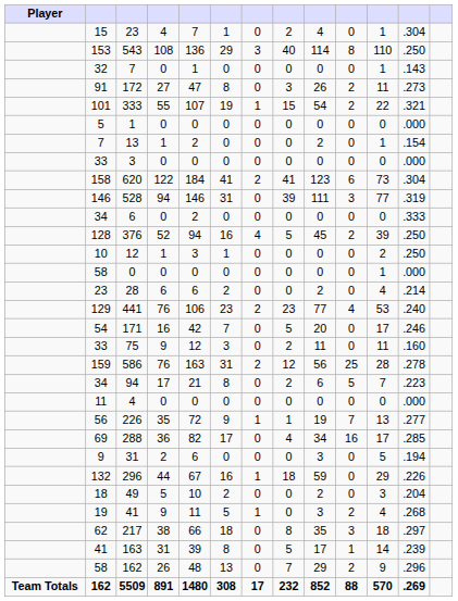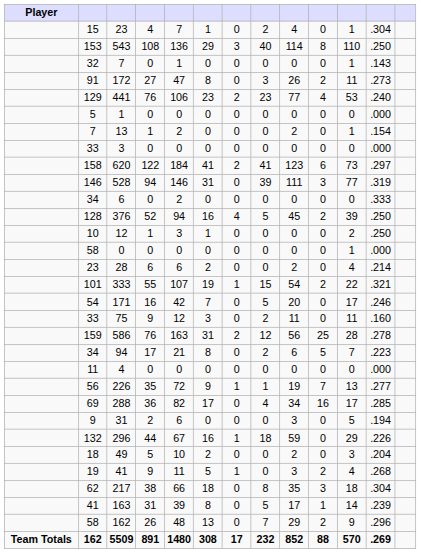 <table class="wikitable sortable">
 <tr>
 <th style="background:#ddf; width:18%;">Player</th>
 <th style="background:#ddf; width:7%;"></th>
 <th style="background:#ddf; width:7%;"></th>
 <th style="background:#ddf; width:7%;"></th>
 <th style="background:#ddf; width:7%;"></th>
 <th style="background:#ddf; width:7%;"></th>
 <th style="background:#ddf; width:7%;"></th>
 <th style="background:#ddf; width:7%;"></th>
 <th style="background:#ddf; width:7%;"></th>
 <th style="background:#ddf; width:7%;"></th>
 <th style="background:#ddf; width:7%;"></th>
 <th style="background:#ddf; width:7%;"></th>
 <th style="background:#ddf; width:7%;"></th>
 </tr>
 <tr style="text-align:center;">
 <td></td>
 <td>15</td>
 <td>23</td>
 <td>4</td>
 <td>7</td>
 <td>1</td>
 <td>0</td>
 <td>2</td>
 <td>4</td>
 <td>0</td>
 <td>1</td>
 <td>.304</td>
 <td></td>
 </tr>
 <tr style="text-align:center;">
 <td></td>
 <td>153</td>
 <td>543</td>
 <td>108</td>
 <td>136</td>
 <td>29</td>
 <td>3</td>
 <td>40</td>
 <td>114</td>
 <td>8</td>
 <td>110</td>
 <td>.250</td>
 <td></td>
 </tr>
 <tr style="text-align:center;">
 <td></td>
 <td>32</td>
 <td>7</td>
 <td>0</td>
 <td>1</td>
 <td>0</td>
 <td>0</td>
 <td>0</td>
 <td>0</td>
 <td>0</td>
 <td>1</td>
 <td>.143</td>
 <td></td>
 </tr>
 <tr style="text-align:center;">
 <td></td>
 <td>91</td>
 <td>172</td>
 <td>27</td>
 <td>47</td>
 <td>8</td>
 <td>0</td>
 <td>3</td>
 <td>26</td>
 <td>2</td>
 <td>11</td>
 <td>.273</td>
 <td></td>
 </tr>
 <tr style="text-align:center;">
 <td></td>
-<td>101</td>
-<td>333</td>
-<td>55</td>
-<td>107</td>
-<td>19</td>
-<td>1</td>
-<td>15</td>
-<td>54</td>
+<td>129</td>
+<td>441</td>
+<td>76</td>
+<td>106</td>
+<td>23</td>
 <td>2</td>
-<td>22</td>
-<td>.321</td>
+<td>23</td>
+<td>77</td>
+<td>4</td>
+<td>53</td>
+<td>.240</td>
 <td></td>
 </tr>
 <tr style="text-align:center;">
 <td></td>
 <td>5</td>
 <td>1</td>
 <td>0</td>
 <td>0</td>
 <td>0</td>
 <td>0</td>
 <td>0</td>
 <td>0</td>
 <td>0</td>
 <td>0</td>
 <td>.000</td>
 <td></td>
 </tr>
 <tr style="text-align:center;">
 <td></td>
 <td>7</td>
 <td>13</td>
 <td>1</td>
 <td>2</td>
 <td>0</td>
 <td>0</td>
 <td>0</td>
 <td>2</td>
 <td>0</td>
 <td>1</td>
 <td>.154</td>
 <td></td>
 </tr>
 <tr style="text-align:center;">
 <td></td>
 <td>33</td>
 <td>3</td>
 <td>0</td>
 <td>0</td>
 <td>0</td>
 <td>0</td>
 <td>0</td>
 <td>0</td>
 <td>0</td>
 <td>0</td>
 <td>.000</td>
 <td></td>
 </tr>
 <tr style="text-align:center;">
 <td></td>
 <td>158</td>
 <td>620</td>
 <td>122</td>
 <td>184</td>
 <td>41</td>
 <td>2</td>
 <td>41</td>
 <td>123</td>
 <td>6</td>
 <td>73</td>
-<td>.304</td>
+<td>.297</td>
 <td></td>
 </tr>
 <tr style="text-align:center;">
 <td></td>
 <td>146</td>
 <td>528</td>
 <td>94</td>
 <td>146</td>
 <td>31</td>
 <td>0</td>
 <td>39</td>
 <td>111</td>
 <td>3</td>
 <td>77</td>
 <td>.319</td>
 <td></td>
 </tr>
 <tr style="text-align:center;">
 <td></td>
 <td>34</td>
 <td>6</td>
 <td>0</td>
 <td>2</td>
 <td>0</td>
 <td>0</td>
 <td>0</td>
 <td>0</td>
 <td>0</td>
 <td>0</td>
 <td>.333</td>
 <td></td>
 </tr>
 <tr style="text-align:center;">
 <td></td>
 <td>128</td>
 <td>376</td>
 <td>52</td>
 <td>94</td>
 <td>16</td>
 <td>4</td>
 <td>5</td>
 <td>45</td>
 <td>2</td>
 <td>39</td>
 <td>.250</td>
 <td></td>
 </tr>
 <tr style="text-align:center;">
 <td></td>
 <td>10</td>
 <td>12</td>
 <td>1</td>
 <td>3</td>
 <td>1</td>
 <td>0</td>
 <td>0</td>
 <td>0</td>
 <td>0</td>
 <td>2</td>
 <td>.250</td>
 <td></td>
 </tr>
 <tr style="text-align:center;">
 <td></td>
 <td>58</td>
 <td>0</td>
 <td>0</td>
 <td>0</td>
 <td>0</td>
 <td>0</td>
 <td>0</td>
 <td>0</td>
 <td>0</td>
 <td>1</td>
 <td>.000</td>
 <td></td>
 </tr>
 <tr style="text-align:center;">
 <td></td>
 <td>23</td>
 <td>28</td>
 <td>6</td>
 <td>6</td>
 <td>2</td>
 <td>0</td>
 <td>0</td>
 <td>2</td>
 <td>0</td>
 <td>4</td>
 <td>.214</td>
 <td></td>
 </tr>
 <tr style="text-align:center;">
 <td></td>
-<td>129</td>
-<td>441</td>
-<td>76</td>
-<td>106</td>
-<td>23</td>
+<td>101</td>
+<td>333</td>
+<td>55</td>
+<td>107</td>
+<td>19</td>
+<td>1</td>
+<td>15</td>
+<td>54</td>
 <td>2</td>
-<td>23</td>
-<td>77</td>
-<td>4</td>
-<td>53</td>
-<td>.240</td>
+<td>22</td>
+<td>.321</td>
 <td></td>
 </tr>
 <tr style="text-align:center;">
 <td></td>
 <td>54</td>
 <td>171</td>
 <td>16</td>
 <td>42</td>
 <td>7</td>
 <td>0</td>
 <td>5</td>
 <td>20</td>
 <td>0</td>
 <td>17</td>
 <td>.246</td>
 <td></td>
 </tr>
 <tr style="text-align:center;">
 <td></td>
 <td>33</td>
 <td>75</td>
 <td>9</td>
 <td>12</td>
 <td>3</td>
 <td>0</td>
 <td>2</td>
 <td>11</td>
 <td>0</td>
 <td>11</td>
 <td>.160</td>
 <td></td>
 </tr>
 <tr style="text-align:center;">
 <td></td>
 <td>159</td>
 <td>586</td>
 <td>76</td>
 <td>163</td>
 <td>31</td>
 <td>2</td>
 <td>12</td>
 <td>56</td>
 <td>25</td>
 <td>28</td>
 <td>.278</td>
 <td></td>
 </tr>
 <tr style="text-align:center;">
 <td></td>
 <td>34</td>
 <td>94</td>
 <td>17</td>
 <td>21</td>
 <td>8</td>
 <td>0</td>
 <td>2</td>
 <td>6</td>
 <td>5</td>
 <td>7</td>
 <td>.223</td>
 <td></td>
 </tr>
 <tr style="text-align:center;">
 <td></td>
 <td>11</td>
 <td>4</td>
 <td>0</td>
 <td>0</td>
 <td>0</td>
 <td>0</td>
 <td>0</td>
 <td>0</td>
 <td>0</td>
 <td>0</td>
 <td>.000</td>
 <td></td>
 </tr>
 <tr style="text-align:center;">
 <td></td>
 <td>56</td>
 <td>226</td>
 <td>35</td>
 <td>72</td>
 <td>9</td>
 <td>1</td>
 <td>1</td>
 <td>19</td>
 <td>7</td>
 <td>13</td>
 <td>.277</td>
 <td></td>
 </tr>
 <tr style="text-align:center;">
 <td></td>
 <td>69</td>
 <td>288</td>
 <td>36</td>
 <td>82</td>
 <td>17</td>
 <td>0</td>
 <td>4</td>
 <td>34</td>
 <td>16</td>
 <td>17</td>
 <td>.285</td>
 <td></td>
 </tr>
 <tr style="text-align:center;">
 <td></td>
 <td>9</td>
 <td>31</td>
 <td>2</td>
 <td>6</td>
 <td>0</td>
 <td>0</td>
 <td>0</td>
 <td>3</td>
 <td>0</td>
 <td>5</td>
 <td>.194</td>
 <td></td>
 </tr>
 <tr style="text-align:center;">
 <td></td>
 <td>132</td>
 <td>296</td>
 <td>44</td>
 <td>67</td>
 <td>16</td>
 <td>1</td>
 <td>18</td>
 <td>59</td>
 <td>0</td>
 <td>29</td>
 <td>.226</td>
 <td></td>
 </tr>
 <tr style="text-align:center;">
 <td></td>
 <td>18</td>
 <td>49</td>
 <td>5</td>
 <td>10</td>
 <td>2</td>
 <td>0</td>
 <td>0</td>
 <td>2</td>
 <td>0</td>
 <td>3</td>
 <td>.204</td>
 <td></td>
 </tr>
 <tr style="text-align:center;">
 <td></td>
 <td>19</td>
 <td>41</td>
 <td>9</td>
 <td>11</td>
 <td>5</td>
 <td>1</td>
 <td>0</td>
 <td>3</td>
 <td>2</td>
 <td>4</td>
 <td>.268</td>
 <td></td>
 </tr>
 <tr style="text-align:center;">
 <td></td>
 <td>62</td>
 <td>217</td>
 <td>38</td>
 <td>66</td>
 <td>18</td>
 <td>0</td>
 <td>8</td>
 <td>35</td>
 <td>3</td>
 <td>18</td>
-<td>.297</td>
+<td>.304</td>
 <td></td>
 </tr>
 <tr style="text-align:center;">
 <td></td>
 <td>41</td>
 <td>163</td>
 <td>31</td>
 <td>39</td>
 <td>8</td>
 <td>0</td>
 <td>5</td>
 <td>17</td>
 <td>1</td>
 <td>14</td>
 <td>.239</td>
 <td></td>
 </tr>
 <tr style="text-align:center;">
 <td></td>
 <td>58</td>
 <td>162</td>
 <td>26</td>
 <td>48</td>
 <td>13</td>
 <td>0</td>
 <td>7</td>
 <td>29</td>
 <td>2</td>
 <td>9</td>
 <td>.296</td>
 <td></td>
 </tr>
 <tr style="text-align:center;">
 <td><strong>Team Totals</strong></td>
 <td><strong>162</strong></td>
 <td><strong>5509</strong></td>
 <td><strong>891</strong></td>
 <td><strong>1480</strong></td>
 <td><strong>308</strong></td>
 <td><strong>17</strong></td>
 <td><strong>232</strong></td>
 <td><strong>852</strong></td>
 <td><strong>88</strong></td>
 <td><strong>570</strong></td>
 <td><strong>.269</strong></td>
 <td></td>
 </tr>
 </table>
